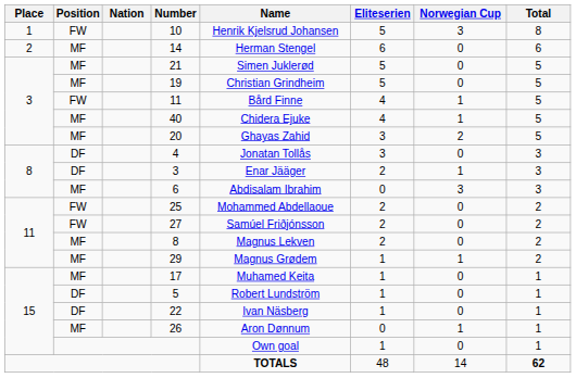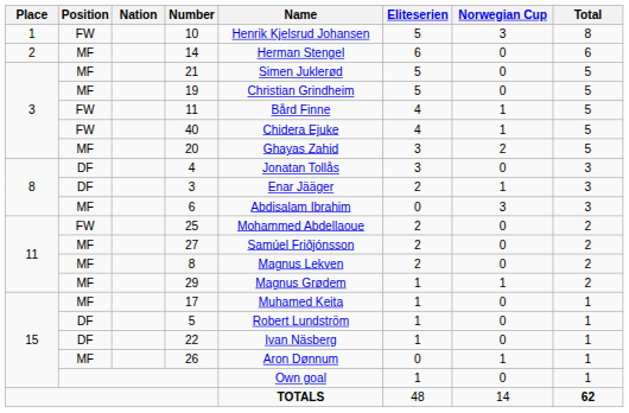 <table class="wikitable" style="font-size: 95%; text-align: center;">
 <tr>
 <th width=60>Place</th>
 <th width=60>Position</th>
 <th width=60>Nation</th>
 <th width=60>Number</th>
 <th width=200>Name</th>
 <th width=80><a href='#'>Eliteserien</a></th>
 <th width=120><a href='#'>Norwegian Cup</a></th>
 <th width=80><strong>Total</strong></th>
 </tr>
 <tr>
 <td>1</td>
 <td>FW</td>
 <td></td>
 <td>10</td>
 <td><a href='#'>Henrik Kjelsrud Johansen</a></td>
 <td>5</td>
 <td>3</td>
 <td>8</td>
 </tr>
 <tr>
 <td>2</td>
 <td>MF</td>
 <td></td>
 <td>14</td>
 <td><a href='#'>Herman Stengel</a></td>
 <td>6</td>
 <td>0</td>
 <td>6</td>
 </tr>
 <tr>
 <td rowspan="5">3</td>
 <td>MF</td>
 <td></td>
 <td>21</td>
 <td><a href='#'>Simen Juklerød</a></td>
 <td>5</td>
 <td>0</td>
 <td>5</td>
 </tr>
 <tr>
 <td>MF</td>
 <td></td>
 <td>19</td>
 <td><a href='#'>Christian Grindheim</a></td>
 <td>5</td>
 <td>0</td>
 <td>5</td>
 </tr>
 <tr>
 <td>FW</td>
 <td></td>
 <td>11</td>
 <td><a href='#'>Bård Finne</a></td>
 <td>4</td>
 <td>1</td>
 <td>5</td>
 </tr>
 <tr>
-<td>MF</td>
+<td>FW</td>
 <td></td>
 <td>40</td>
 <td><a href='#'>Chidera Ejuke</a></td>
 <td>4</td>
 <td>1</td>
 <td>5</td>
 </tr>
 <tr>
 <td>MF</td>
 <td></td>
 <td>20</td>
 <td><a href='#'>Ghayas Zahid</a></td>
 <td>3</td>
 <td>2</td>
 <td>5</td>
 </tr>
 <tr>
 <td rowspan="3">8</td>
 <td>DF</td>
 <td></td>
 <td>4</td>
 <td><a href='#'>Jonatan Tollås</a></td>
 <td>3</td>
 <td>0</td>
 <td>3</td>
 </tr>
 <tr>
 <td>DF</td>
 <td></td>
 <td>3</td>
 <td><a href='#'>Enar Jääger</a></td>
 <td>2</td>
 <td>1</td>
 <td>3</td>
 </tr>
 <tr>
 <td>MF</td>
 <td></td>
 <td>6</td>
 <td><a href='#'>Abdisalam Ibrahim</a></td>
 <td>0</td>
 <td>3</td>
 <td>3</td>
 </tr>
 <tr>
 <td rowspan="4">11</td>
 <td>FW</td>
 <td></td>
 <td>25</td>
 <td><a href='#'>Mohammed Abdellaoue</a></td>
 <td>2</td>
 <td>0</td>
 <td>2</td>
 </tr>
 <tr>
-<td>FW</td>
+<td>MF</td>
 <td></td>
 <td>27</td>
 <td><a href='#'>Samúel Friðjónsson</a></td>
 <td>2</td>
 <td>0</td>
 <td>2</td>
 </tr>
 <tr>
 <td>MF</td>
 <td></td>
 <td>8</td>
 <td><a href='#'>Magnus Lekven</a></td>
 <td>2</td>
 <td>0</td>
 <td>2</td>
 </tr>
 <tr>
 <td>MF</td>
 <td></td>
 <td>29</td>
 <td><a href='#'>Magnus Grødem</a></td>
 <td>1</td>
 <td>1</td>
 <td>2</td>
 </tr>
 <tr>
 <td rowspan="5">15</td>
 <td>MF</td>
 <td></td>
 <td>17</td>
 <td><a href='#'>Muhamed Keita</a></td>
 <td>1</td>
 <td>0</td>
 <td>1</td>
 </tr>
 <tr>
 <td>DF</td>
 <td></td>
 <td>5</td>
 <td><a href='#'>Robert Lundström</a></td>
 <td>1</td>
 <td>0</td>
 <td>1</td>
 </tr>
 <tr>
 <td>DF</td>
 <td></td>
 <td>22</td>
 <td><a href='#'>Ivan Näsberg</a></td>
 <td>1</td>
 <td>0</td>
 <td>1</td>
 </tr>
 <tr>
 <td>MF</td>
 <td></td>
 <td>26</td>
 <td><a href='#'>Aron Dønnum</a></td>
 <td>0</td>
 <td>1</td>
 <td>1</td>
 </tr>
 <tr>
 <td colspan="3"></td>
 <td><a href='#'>Own goal</a></td>
 <td>1</td>
 <td>0</td>
 <td>1</td>
 </tr>
 <tr>
 <td colspan="4"></td>
 <td><strong>TOTALS</strong></td>
 <td>48</td>
 <td>14</td>
 <td><strong>62</strong></td>
 </tr>
 </table>
